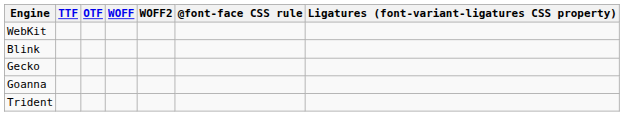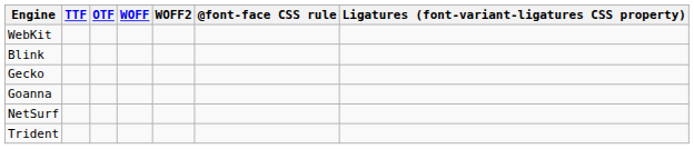 <table class="wikitable sortable">
 <tr>
 <th>Engine</th>
 <th><a href='#'>TTF</a></th>
 <th><a href='#'>OTF</a></th>
 <th><a href='#'>WOFF</a></th>
 <th>WOFF2</th>
 <th>@font-face CSS rule</th>
 <th>Ligatures (font-variant-ligatures CSS property)</th>
 </tr>
 <tr>
 <td>WebKit</td>
 <td></td>
 <td></td>
 <td></td>
 <td></td>
 <td></td>
 <td></td>
 </tr>
 <tr>
 <td>Blink</td>
 <td></td>
 <td></td>
 <td></td>
 <td></td>
 <td></td>
 <td></td>
 </tr>
 <tr>
 <td>Gecko</td>
 <td></td>
 <td></td>
 <td></td>
 <td></td>
 <td></td>
 <td></td>
 </tr>
 <tr>
 <td>Goanna</td>
 <td></td>
 <td></td>
 <td></td>
 <td></td>
 <td></td>
 <td></td>
 </tr>
 <tr>
+<td>NetSurf</td>
+<td></td>
+<td></td>
+<td></td>
+<td></td>
+<td></td>
+<td></td>
+</tr>
+<tr>
 <td>Trident</td>
 <td></td>
 <td></td>
 <td></td>
 <td></td>
 <td></td>
 <td></td>
 </tr>
 </table>
